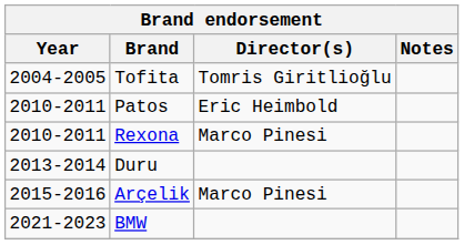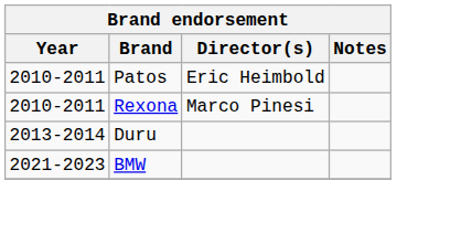 <table class="wikitable sortable">
 <tr>
 <th colspan="4">Brand endorsement</th>
 </tr>
 <tr>
 <th>Year</th>
 <th>Brand</th>
 <th>Director(s)</th>
 <th>Notes</th>
-</tr>
-<tr>
-<td>2004-2005</td>
-<td>Tofita</td>
-<td>Tomris Giritlioğlu</td>
-<td></td>
 </tr>
 <tr>
 <td>2010-2011</td>
 <td>Patos</td>
 <td>Eric Heimbold</td>
 <td></td>
 </tr>
 <tr>
 <td>2010-2011</td>
 <td><a href='#'>Rexona</a></td>
 <td>Marco Pinesi</td>
 <td></td>
 </tr>
 <tr>
 <td>2013-2014</td>
 <td>Duru</td>
 <td></td>
 <td></td>
 </tr>
 <tr>
-<td>2015-2016</td>
-<td><a href='#'>Arçelik</a></td>
-<td>Marco Pinesi</td>
-<td></td>
-</tr>
-<tr>
 <td>2021-2023</td>
 <td><a href='#'>BMW</a></td>
 <td></td>
 <td></td>
 </tr>
 <tr>
 </tr>
 </table>
